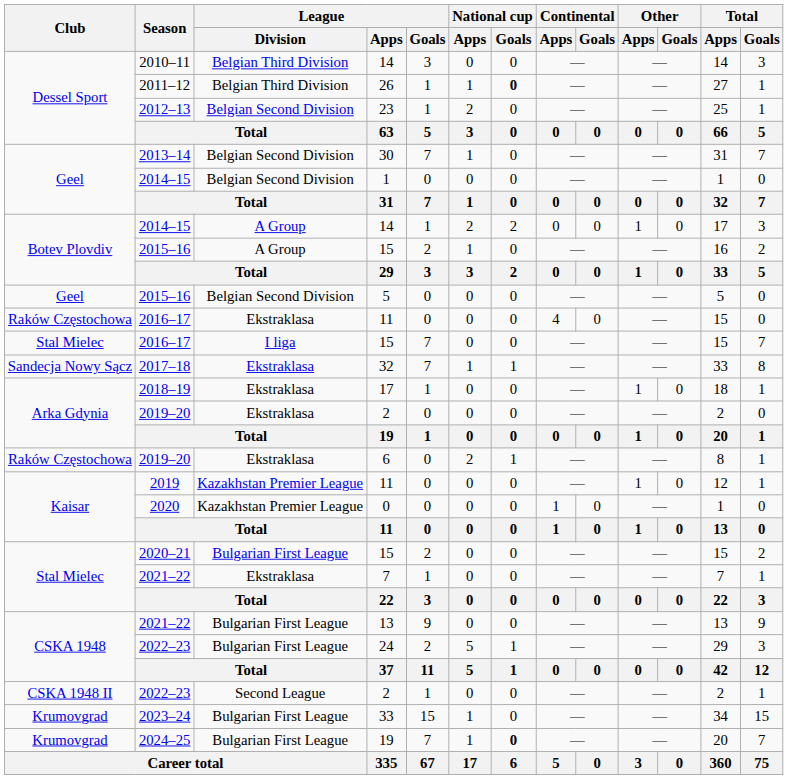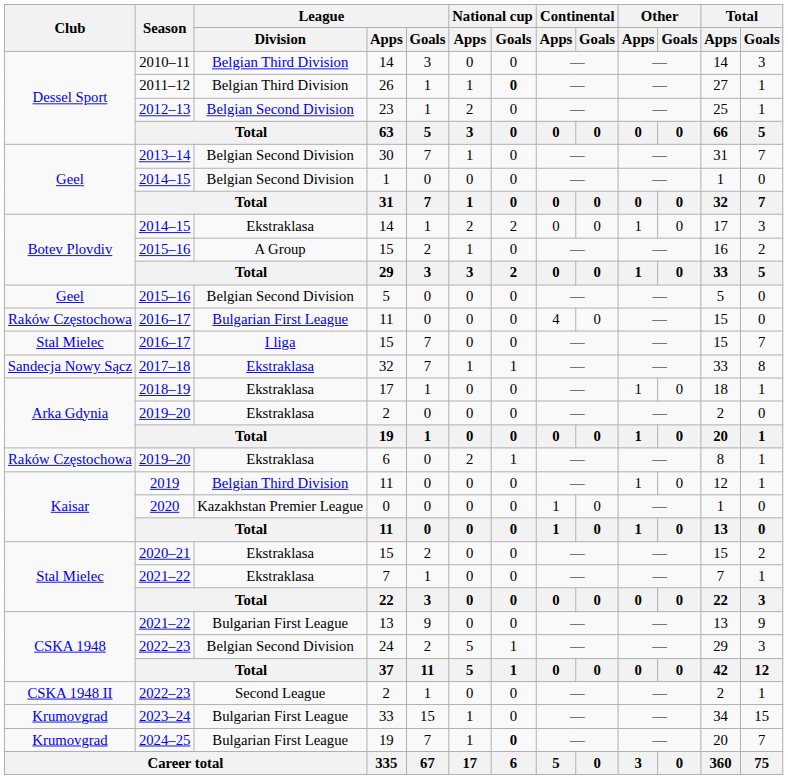 <table class="wikitable" style="text-align:center">
 <tr>
 <th rowspan="2">Club</th>
 <th rowspan="2">Season</th>
 <th colspan="3">League</th>
 <th colspan="2">National cup</th>
 <th colspan="2">Continental</th>
 <th colspan="2">Other</th>
 <th colspan="2">Total</th>
 </tr>
 <tr>
 <th>Division</th>
 <th>Apps</th>
 <th>Goals</th>
 <th>Apps</th>
 <th>Goals</th>
 <th>Apps</th>
 <th>Goals</th>
 <th>Apps</th>
 <th>Goals</th>
 <th>Apps</th>
 <th>Goals</th>
 </tr>
 <tr>
 <td rowspan="4"><a href='#'>Dessel Sport</a></td>
 <td>2010–11</td>
 <td><a href='#'>Belgian Third Division</a></td>
 <td>14</td>
 <td>3</td>
 <td>0</td>
 <td>0</td>
 <td colspan="2">—</td>
 <td colspan="2">—</td>
 <td>14</td>
 <td>3</td>
 </tr>
 <tr>
 <td>2011–12</td>
 <td>Belgian Third Division</td>
 <td>26</td>
 <td>1</td>
 <td>1</td>
 <td><strong>0</strong></td>
 <td colspan="2">—</td>
 <td colspan="2">—</td>
 <td>27</td>
 <td>1</td>
 </tr>
 <tr>
 <td><a href='#'>2012–13</a></td>
 <td><a href='#'>Belgian Second Division</a></td>
 <td>23</td>
 <td>1</td>
 <td>2</td>
 <td>0</td>
 <td colspan="2">—</td>
 <td colspan="2">—</td>
 <td>25</td>
 <td>1</td>
 </tr>
 <tr>
 <th colspan="2">Total</th>
 <th>63</th>
 <th>5</th>
 <th>3</th>
 <th>0</th>
 <th>0</th>
 <th>0</th>
 <th>0</th>
 <th>0</th>
 <th>66</th>
 <th>5</th>
 </tr>
 <tr>
 <td rowspan="3"><a href='#'>Geel</a></td>
 <td><a href='#'>2013–14</a></td>
 <td>Belgian Second Division</td>
 <td>30</td>
 <td>7</td>
 <td>1</td>
 <td>0</td>
 <td colspan="2">—</td>
 <td colspan="2">—</td>
 <td>31</td>
 <td>7</td>
 </tr>
 <tr>
 <td><a href='#'>2014–15</a></td>
 <td>Belgian Second Division</td>
 <td>1</td>
 <td>0</td>
 <td>0</td>
 <td>0</td>
 <td colspan="2">—</td>
 <td colspan="2">—</td>
 <td>1</td>
 <td>0</td>
 </tr>
 <tr>
 <th colspan="2">Total</th>
 <th>31</th>
 <th>7</th>
 <th>1</th>
 <th>0</th>
 <th>0</th>
 <th>0</th>
 <th>0</th>
 <th>0</th>
 <th>32</th>
 <th>7</th>
 </tr>
 <tr>
 <td rowspan="3"><a href='#'>Botev Plovdiv</a></td>
 <td><a href='#'>2014–15</a></td>
-<td><a href='#'>A Group</a></td>
+<td>Ekstraklasa</td>
 <td>14</td>
 <td>1</td>
 <td>2</td>
 <td>2</td>
 <td>0</td>
 <td>0</td>
 <td>1</td>
 <td>0</td>
 <td>17</td>
 <td>3</td>
 </tr>
 <tr>
 <td><a href='#'>2015–16</a></td>
 <td>A Group</td>
 <td>15</td>
 <td>2</td>
 <td>1</td>
 <td>0</td>
 <td colspan="2">—</td>
 <td colspan="2">—</td>
 <td>16</td>
 <td>2</td>
 </tr>
 <tr>
 <th colspan="2">Total</th>
 <th>29</th>
 <th>3</th>
 <th>3</th>
 <th>2</th>
 <th>0</th>
 <th>0</th>
 <th>1</th>
 <th>0</th>
 <th>33</th>
 <th>5</th>
 </tr>
 <tr>
 <td><a href='#'>Geel</a></td>
 <td><a href='#'>2015–16</a></td>
 <td>Belgian Second Division</td>
 <td>5</td>
 <td>0</td>
 <td>0</td>
 <td>0</td>
 <td colspan="2">—</td>
 <td colspan="2">—</td>
 <td>5</td>
 <td>0</td>
 </tr>
 <tr>
 <td><a href='#'>Raków Częstochowa</a></td>
 <td><a href='#'>2016–17</a></td>
-<td>Ekstraklasa</td>
+<td><a href='#'>Bulgarian First League</a></td>
 <td>11</td>
 <td>0</td>
 <td>0</td>
 <td>0</td>
 <td>4</td>
 <td>0</td>
 <td colspan="2">—</td>
 <td>15</td>
 <td>0</td>
 </tr>
 <tr>
 <td><a href='#'>Stal Mielec</a></td>
 <td><a href='#'>2016–17</a></td>
 <td><a href='#'>I liga</a></td>
 <td>15</td>
 <td>7</td>
 <td>0</td>
 <td>0</td>
 <td colspan="2">—</td>
 <td colspan="2">—</td>
 <td>15</td>
 <td>7</td>
 </tr>
 <tr>
 <td><a href='#'>Sandecja Nowy Sącz</a></td>
 <td><a href='#'>2017–18</a></td>
 <td><a href='#'>Ekstraklasa</a></td>
 <td>32</td>
 <td>7</td>
 <td>1</td>
 <td>1</td>
 <td colspan="2">—</td>
 <td colspan="2">—</td>
 <td>33</td>
 <td>8</td>
 </tr>
 <tr>
 <td rowspan="3"><a href='#'>Arka Gdynia</a></td>
 <td><a href='#'>2018–19</a></td>
 <td>Ekstraklasa</td>
 <td>17</td>
 <td>1</td>
 <td>0</td>
 <td>0</td>
 <td colspan="2">—</td>
 <td>1</td>
 <td>0</td>
 <td>18</td>
 <td>1</td>
 </tr>
 <tr>
 <td><a href='#'>2019–20</a></td>
 <td>Ekstraklasa</td>
 <td>2</td>
 <td>0</td>
 <td>0</td>
 <td>0</td>
 <td colspan="2">—</td>
 <td colspan="2">—</td>
 <td>2</td>
 <td>0</td>
 </tr>
 <tr>
 <th colspan="2">Total</th>
 <th>19</th>
 <th>1</th>
 <th>0</th>
 <th>0</th>
 <th>0</th>
 <th>0</th>
 <th>1</th>
 <th>0</th>
 <th>20</th>
 <th>1</th>
 </tr>
 <tr>
 <td><a href='#'>Raków Częstochowa</a></td>
 <td><a href='#'>2019–20</a></td>
 <td>Ekstraklasa</td>
 <td>6</td>
 <td>0</td>
 <td>2</td>
 <td>1</td>
 <td colspan="2">—</td>
 <td colspan="2">—</td>
 <td>8</td>
 <td>1</td>
 </tr>
 <tr>
 <td rowspan=3><a href='#'>Kaisar</a></td>
 <td><a href='#'>2019</a></td>
-<td><a href='#'>Kazakhstan Premier League</a></td>
+<td><a href='#'>Belgian Third Division</a></td>
 <td>11</td>
 <td>0</td>
 <td>0</td>
 <td>0</td>
 <td colspan="2">—</td>
 <td>1</td>
 <td>0</td>
 <td>12</td>
 <td>1</td>
 </tr>
 <tr>
 <td><a href='#'>2020</a></td>
 <td>Kazakhstan Premier League</td>
 <td>0</td>
 <td>0</td>
 <td>0</td>
 <td>0</td>
 <td>1</td>
 <td>0</td>
 <td colspan="2">—</td>
 <td>1</td>
 <td>0</td>
 </tr>
 <tr>
 <th colspan="2">Total</th>
 <th>11</th>
 <th>0</th>
 <th>0</th>
 <th>0</th>
 <th>1</th>
 <th>0</th>
 <th>1</th>
 <th>0</th>
 <th>13</th>
 <th>0</th>
 </tr>
 <tr>
 <td rowspan=3><a href='#'>Stal Mielec</a></td>
 <td><a href='#'>2020–21</a></td>
-<td><a href='#'>Bulgarian First League</a></td>
+<td>Ekstraklasa</td>
 <td>15</td>
 <td>2</td>
 <td>0</td>
 <td>0</td>
 <td colspan="2">—</td>
 <td colspan="2">—</td>
 <td>15</td>
 <td>2</td>
 </tr>
 <tr>
 <td><a href='#'>2021–22</a></td>
 <td>Ekstraklasa</td>
 <td>7</td>
 <td>1</td>
 <td>0</td>
 <td>0</td>
 <td colspan="2">—</td>
 <td colspan="2">—</td>
 <td>7</td>
 <td>1</td>
 </tr>
 <tr>
 <th colspan="2">Total</th>
 <th>22</th>
 <th>3</th>
 <th>0</th>
 <th>0</th>
 <th>0</th>
 <th>0</th>
 <th>0</th>
 <th>0</th>
 <th>22</th>
 <th>3</th>
 </tr>
 <tr>
 <td rowspan="3"><a href='#'>CSKA 1948</a></td>
 <td><a href='#'>2021–22</a></td>
 <td>Bulgarian First League</td>
 <td>13</td>
 <td>9</td>
 <td>0</td>
 <td>0</td>
 <td colspan="2">—</td>
 <td colspan="2">—</td>
 <td>13</td>
 <td>9</td>
 </tr>
 <tr>
 <td><a href='#'>2022–23</a></td>
-<td>Bulgarian First League</td>
+<td>Belgian Second Division</td>
 <td>24</td>
 <td>2</td>
 <td>5</td>
 <td>1</td>
 <td colspan="2">—</td>
 <td colspan="2">—</td>
 <td>29</td>
 <td>3</td>
 </tr>
 <tr>
 <th colspan="2">Total</th>
 <th>37</th>
 <th>11</th>
 <th>5</th>
 <th>1</th>
 <th>0</th>
 <th>0</th>
 <th>0</th>
 <th>0</th>
 <th>42</th>
 <th>12</th>
 </tr>
 <tr>
 <td><a href='#'>CSKA 1948 II</a></td>
 <td><a href='#'>2022–23</a></td>
 <td>Second League</td>
 <td>2</td>
 <td>1</td>
 <td>0</td>
 <td>0</td>
 <td colspan="2">—</td>
 <td colspan="2">—</td>
 <td>2</td>
 <td>1</td>
 </tr>
 <tr>
 <td><a href='#'>Krumovgrad</a></td>
 <td><a href='#'>2023–24</a></td>
 <td>Bulgarian First League</td>
 <td>33</td>
 <td>15</td>
 <td>1</td>
 <td>0</td>
 <td colspan="2">—</td>
 <td colspan="2">—</td>
 <td>34</td>
 <td>15</td>
 </tr>
 <tr>
 <td><a href='#'>Krumovgrad</a></td>
 <td><a href='#'>2024–25</a></td>
 <td>Bulgarian First League</td>
 <td>19</td>
 <td>7</td>
 <td>1</td>
 <td><strong>0</strong></td>
 <td colspan="2">—</td>
 <td colspan="2">—</td>
 <td>20</td>
 <td>7</td>
 </tr>
 <tr>
 <th colspan="3">Career total</th>
 <th>335</th>
 <th>67</th>
 <th>17</th>
 <th>6</th>
 <th>5</th>
 <th>0</th>
 <th>3</th>
 <th>0</th>
 <th>360</th>
 <th>75</th>
 </tr>
 </table>
